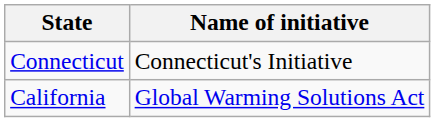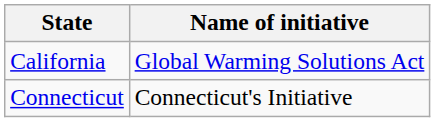 <table class="wikitable">
 <tr>
 <th>State</th>
 <th>Name of initiative</th>
 </tr>
 <tr>
+<td><a href='#'>California</a></td>
+<td><a href='#'>Global Warming Solutions Act</a></td>
+</tr>
+<tr>
 <td><a href='#'>Connecticut</a></td>
 <td>Connecticut's Initiative</td>
 </tr>
-<tr>
-<td><a href='#'>California</a></td>
-<td><a href='#'>Global Warming Solutions Act</a></td>
-</tr>
 </table>
